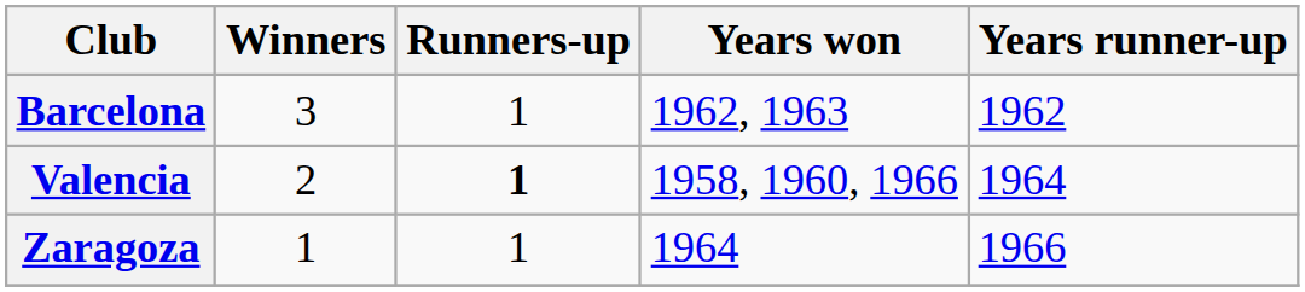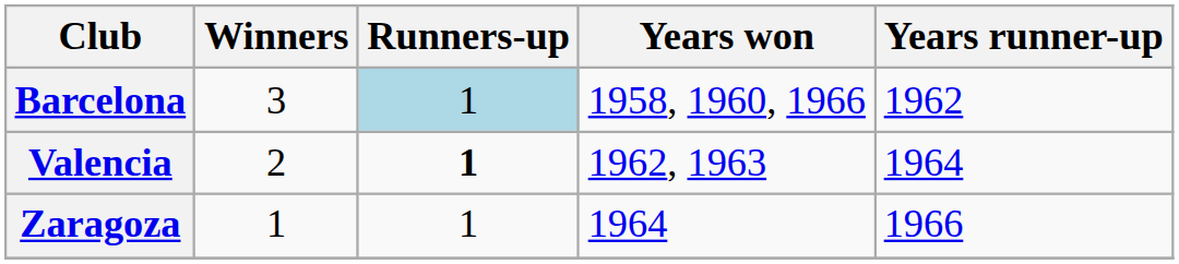 <table class="wikitable plainrowheaders sortable">
 <tr>
 <th scope=col>Club</th>
 <th scope=col>Winners</th>
 <th scope=col>Runners-up</th>
 <th scope=col class="unsortable">Years won</th>
 <th scope=col class="unsortable">Years runner-up</th>
 </tr>
 <tr>
 <th scope=row><a href='#'>Barcelona</a></th>
 <td align=center>3</td>
-<td align=center>1</td>
-<td><a href='#'>1962</a>, <a href='#'>1963</a></td>
+<td align=center style="background: lightblue;">1</td>
+<td><a href='#'>1958</a>, <a href='#'>1960</a>, <a href='#'>1966</a></td>
 <td><a href='#'>1962</a></td>
 </tr>
 <tr>
 <th scope=row><a href='#'>Valencia</a></th>
 <td align=center>2</td>
 <td align=center><strong>1</strong></td>
-<td><a href='#'>1958</a>, <a href='#'>1960</a>, <a href='#'>1966</a></td>
+<td><a href='#'>1962</a>, <a href='#'>1963</a></td>
 <td><a href='#'>1964</a></td>
 </tr>
 <tr>
 <th scope=row><a href='#'>Zaragoza</a></th>
 <td align=center>1</td>
 <td align=center>1</td>
 <td><a href='#'>1964</a></td>
 <td><a href='#'>1966</a></td>
 </tr>
 <tr>
 </tr>
 </table>
